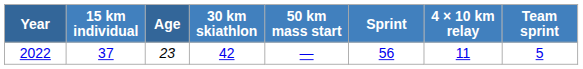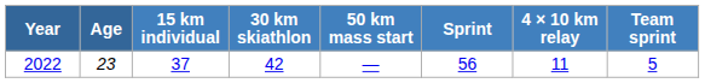 <table class="wikitable" style="font-size:95%; text-align:center; border:grey solid 1px; border-collapse:collapse; background:#ffffff;">
 <tr>
 <th style="background-color:#369; color:white; width:60px;"> Year </th>
+<th style="background-color:#369; color:white; width:40px;"> Age </th>
 <th style="background-color:#4180be; color:white; width:75px;"> 15 km <br> individual </th>
-<th style="background-color:#369; color:white; width:40px;"> Age </th>
 <th style="background-color:#4180be; color:white; width:75px;"> 30 km <br> skiathlon </th>
 <th style="background-color:#4180be; color:white; width:75px;"> 50 km <br> mass start </th>
 <th style="background-color:#4180be; color:white; width:75px;"> Sprint </th>
 <th style="background-color:#4180be; color:white; width:75px;"> 4 × 10 km <br> relay </th>
 <th style="background-color:#4180be; color:white; width:75px;"> Team <br> sprint </th>
 </tr>
 <tr>
 <td><a href='#'>2022</a></td>
+<td><em>23</em></td>
 <td><a href='#'>37</a></td>
-<td><em>23</em></td>
 <td><a href='#'>42</a></td>
 <td><a href='#'>—</a></td>
 <td><a href='#'>56</a></td>
 <td><a href='#'>11</a></td>
 <td><a href='#'>5</a></td>
 </tr>
 </table>
